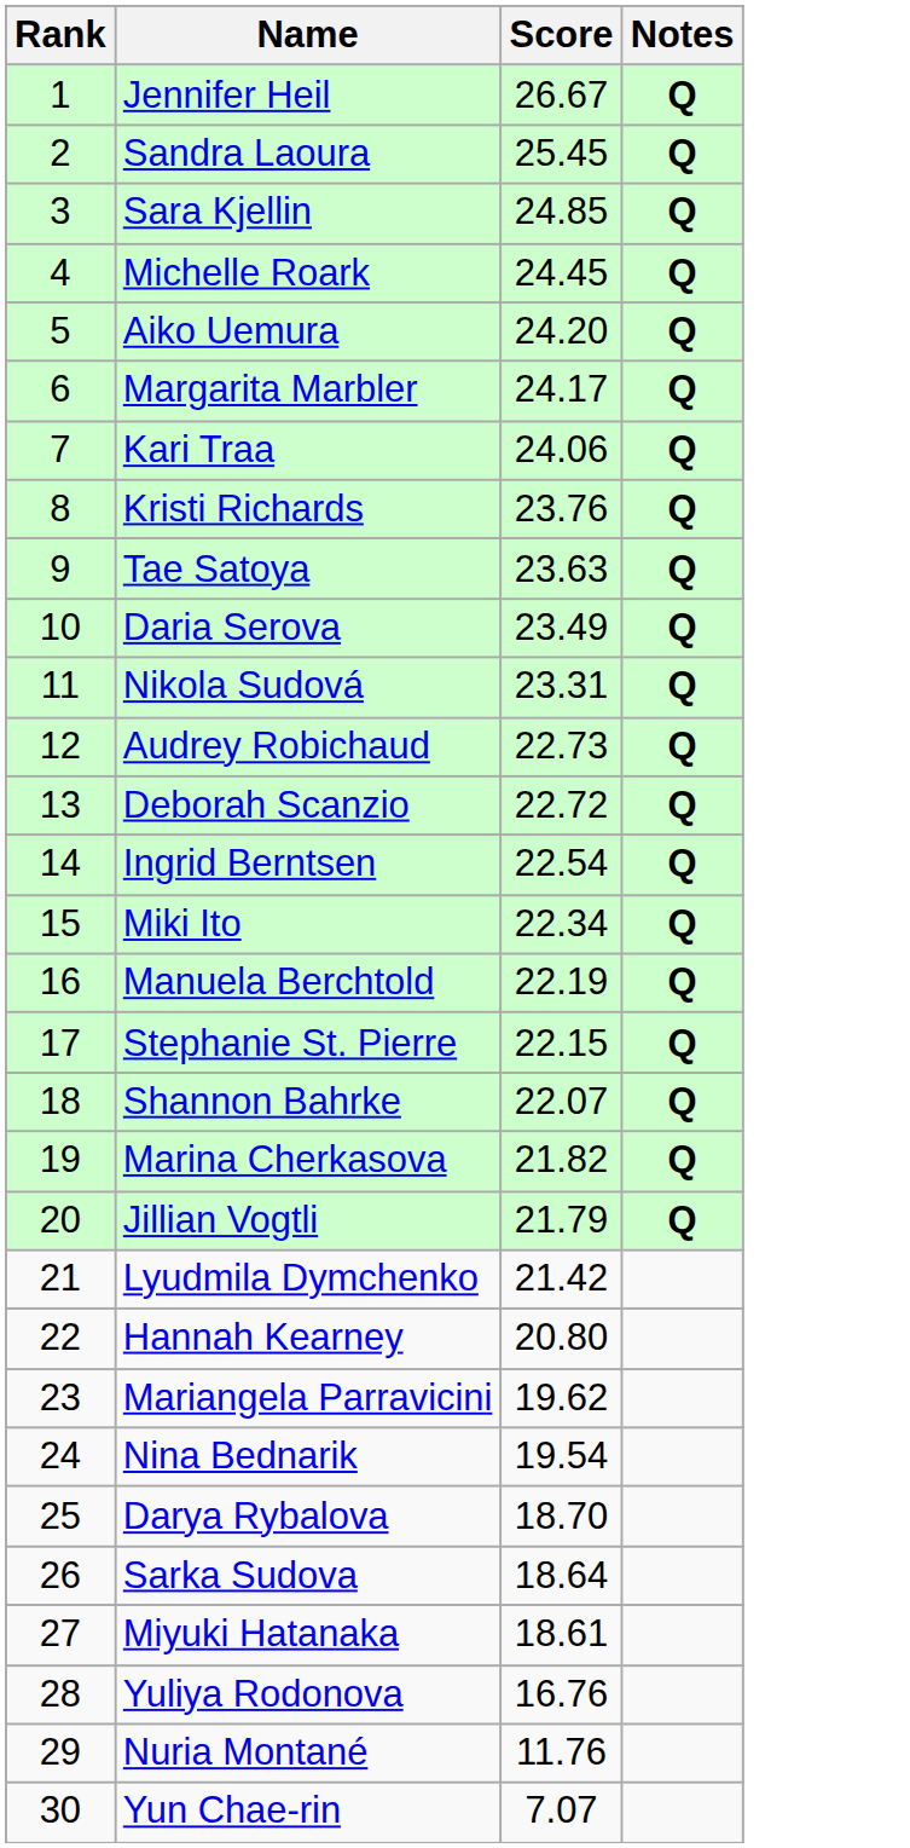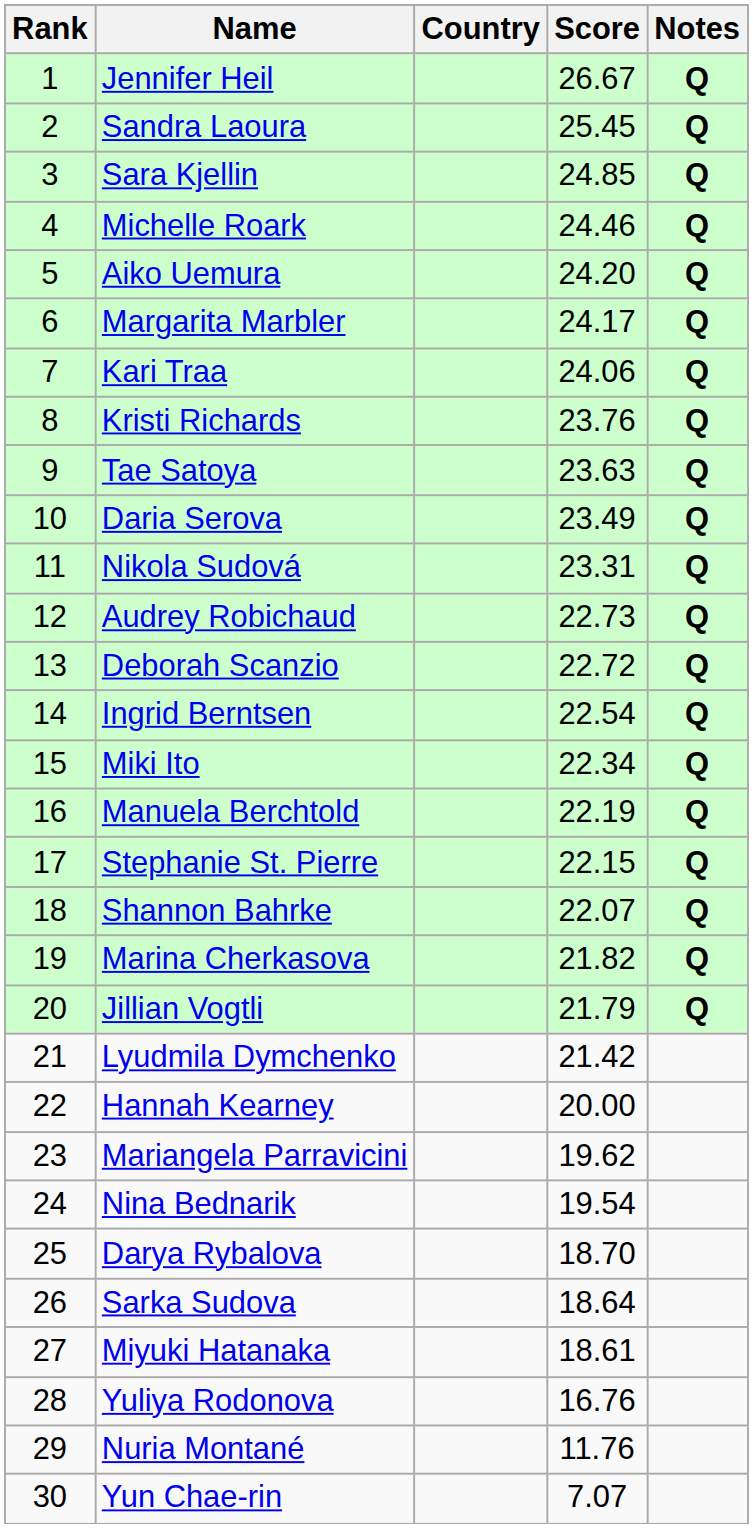 <table class="wikitable sortable" style="text-align:center">
 <tr>
 <th>Rank</th>
 <th>Name</th>
+<th>Country</th>
 <th>Score</th>
 <th>Notes</th>
 </tr>
 <tr bgcolor="#ccffcc">
 <td>1</td>
 <td align=left><a href='#'>Jennifer Heil</a></td>
+<td align=left></td>
 <td>26.67</td>
 <td><strong>Q</strong></td>
 </tr>
 <tr bgcolor="#ccffcc">
 <td>2</td>
 <td align=left><a href='#'>Sandra Laoura</a></td>
+<td align=left></td>
 <td>25.45</td>
 <td><strong>Q</strong></td>
 </tr>
 <tr bgcolor="#ccffcc">
 <td>3</td>
 <td align=left><a href='#'>Sara Kjellin</a></td>
+<td align=left></td>
 <td>24.85</td>
 <td><strong>Q</strong></td>
 </tr>
 <tr bgcolor="#ccffcc">
 <td>4</td>
 <td align=left><a href='#'>Michelle Roark</a></td>
-<td>24.45</td>
+<td align=left></td>
+<td>24.46</td>
 <td><strong>Q</strong></td>
 </tr>
 <tr bgcolor="#ccffcc">
 <td>5</td>
 <td align=left><a href='#'>Aiko Uemura</a></td>
+<td align=left></td>
 <td>24.20</td>
 <td><strong>Q</strong></td>
 </tr>
 <tr bgcolor="#ccffcc">
 <td>6</td>
 <td align=left><a href='#'>Margarita Marbler</a></td>
+<td align=left></td>
 <td>24.17</td>
 <td><strong>Q</strong></td>
 </tr>
 <tr bgcolor="#ccffcc">
 <td>7</td>
 <td align=left><a href='#'>Kari Traa</a></td>
+<td align=left></td>
 <td>24.06</td>
 <td><strong>Q</strong></td>
 </tr>
 <tr bgcolor="#ccffcc">
 <td>8</td>
 <td align=left><a href='#'>Kristi Richards</a></td>
+<td align=left></td>
 <td>23.76</td>
 <td><strong>Q</strong></td>
 </tr>
 <tr bgcolor="#ccffcc">
 <td>9</td>
 <td align=left><a href='#'>Tae Satoya</a></td>
+<td align=left></td>
 <td>23.63</td>
 <td><strong>Q</strong></td>
 </tr>
 <tr bgcolor="#ccffcc">
 <td>10</td>
 <td align=left><a href='#'>Daria Serova</a></td>
+<td align=left></td>
 <td>23.49</td>
 <td><strong>Q</strong></td>
 </tr>
 <tr bgcolor="#ccffcc">
 <td>11</td>
 <td align=left><a href='#'>Nikola Sudová</a></td>
+<td align=left></td>
 <td>23.31</td>
 <td><strong>Q</strong></td>
 </tr>
 <tr bgcolor="#ccffcc">
 <td>12</td>
 <td align=left><a href='#'>Audrey Robichaud</a></td>
+<td align=left></td>
 <td>22.73</td>
 <td><strong>Q</strong></td>
 </tr>
 <tr bgcolor="#ccffcc">
 <td>13</td>
 <td align=left><a href='#'>Deborah Scanzio</a></td>
+<td align=left></td>
 <td>22.72</td>
 <td><strong>Q</strong></td>
 </tr>
 <tr bgcolor="#ccffcc">
 <td>14</td>
 <td align=left><a href='#'>Ingrid Berntsen</a></td>
+<td align=left></td>
 <td>22.54</td>
 <td><strong>Q</strong></td>
 </tr>
 <tr bgcolor="#ccffcc">
 <td>15</td>
 <td align=left><a href='#'>Miki Ito</a></td>
+<td align=left></td>
 <td>22.34</td>
 <td><strong>Q</strong></td>
 </tr>
 <tr bgcolor="#ccffcc">
 <td>16</td>
 <td align=left><a href='#'>Manuela Berchtold</a></td>
+<td align=left></td>
 <td>22.19</td>
 <td><strong>Q</strong></td>
 </tr>
 <tr bgcolor="#ccffcc">
 <td>17</td>
 <td align=left><a href='#'>Stephanie St. Pierre</a></td>
+<td align=left></td>
 <td>22.15</td>
 <td><strong>Q</strong></td>
 </tr>
 <tr bgcolor="#ccffcc">
 <td>18</td>
 <td align=left><a href='#'>Shannon Bahrke</a></td>
+<td align=left></td>
 <td>22.07</td>
 <td><strong>Q</strong></td>
 </tr>
 <tr bgcolor="#ccffcc">
 <td>19</td>
 <td align=left><a href='#'>Marina Cherkasova</a></td>
+<td align=left></td>
 <td>21.82</td>
 <td><strong>Q</strong></td>
 </tr>
 <tr bgcolor="#ccffcc">
 <td>20</td>
 <td align=left><a href='#'>Jillian Vogtli</a></td>
+<td align=left></td>
 <td>21.79</td>
 <td><strong>Q</strong></td>
 </tr>
 <tr>
 <td>21</td>
 <td align=left><a href='#'>Lyudmila Dymchenko</a></td>
+<td align=left></td>
 <td>21.42</td>
 <td></td>
 </tr>
 <tr>
 <td>22</td>
 <td align=left><a href='#'>Hannah Kearney</a></td>
-<td>20.80</td>
+<td align=left></td>
+<td>20.00</td>
 <td></td>
 </tr>
 <tr>
 <td>23</td>
 <td align=left><a href='#'>Mariangela Parravicini</a></td>
+<td align=left></td>
 <td>19.62</td>
 <td></td>
 </tr>
 <tr>
 <td>24</td>
 <td align=left><a href='#'>Nina Bednarik</a></td>
+<td align=left></td>
 <td>19.54</td>
 <td></td>
 </tr>
 <tr>
 <td>25</td>
 <td align=left><a href='#'>Darya Rybalova</a></td>
+<td align=left></td>
 <td>18.70</td>
 <td></td>
 </tr>
 <tr>
 <td>26</td>
 <td align=left><a href='#'>Sarka Sudova</a></td>
+<td align=left></td>
 <td>18.64</td>
 <td></td>
 </tr>
 <tr>
 <td>27</td>
 <td align=left><a href='#'>Miyuki Hatanaka</a></td>
+<td align=left></td>
 <td>18.61</td>
 <td></td>
 </tr>
 <tr>
 <td>28</td>
 <td align=left><a href='#'>Yuliya Rodonova</a></td>
+<td align=left></td>
 <td>16.76</td>
 <td></td>
 </tr>
 <tr>
 <td>29</td>
 <td align=left><a href='#'>Nuria Montané</a></td>
+<td align=left></td>
 <td>11.76</td>
 <td></td>
 </tr>
 <tr>
 <td>30</td>
 <td align=left><a href='#'>Yun Chae-rin</a></td>
+<td align=left></td>
 <td>7.07</td>
 <td></td>
 </tr>
 </table>
